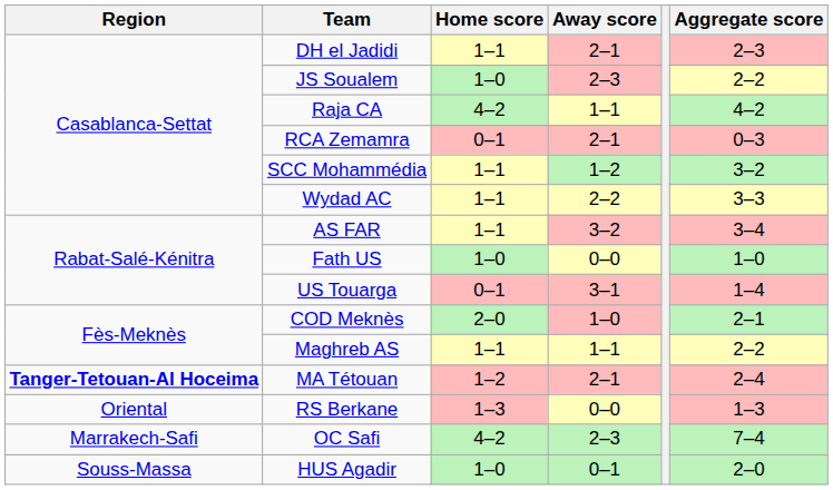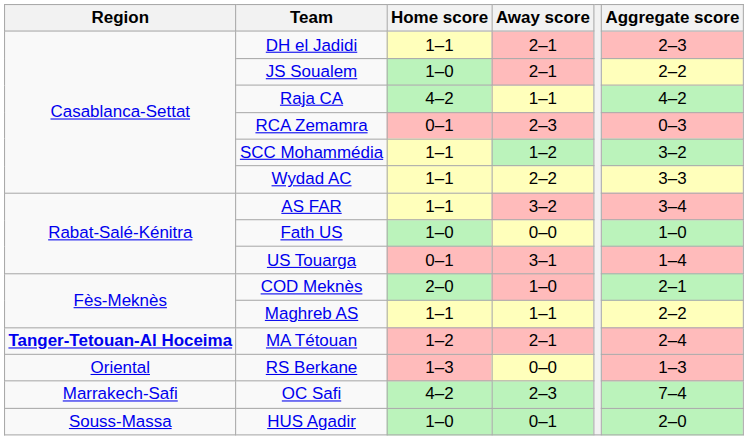 <table class="wikitable" style="text-align: center;">
 <tr>
 <th>Region</th>
 <th>Team</th>
 <th>Home score</th>
 <th>Away score</th>
 <th rowspan="16"></th>
 <th>Aggregate score</th>
 </tr>
 <tr>
 <td style="text-align: center;" rowspan="6"><a href='#'>Casablanca-Settat</a></td>
 <td align="center"><a href='#'>DH el Jadidi</a></td>
 <td bgcolor=#FFFFBB>1–1</td>
 <td bgcolor=#FFBBBB>2–1</td>
 <td bgcolor=#FFBBBB>2–3</td>
 </tr>
 <tr>
 <td align="center"><a href='#'>JS Soualem</a></td>
 <td bgcolor=#BBF3BB>1–0</td>
-<td bgcolor=#FFBBBB>2–3</td>
+<td bgcolor=#FFBBBB>2–1</td>
 <td bgcolor=#FFFFBB>2–2</td>
 </tr>
 <tr>
 <td align="center"><a href='#'>Raja CA</a></td>
 <td bgcolor=#BBF3BB>4–2</td>
 <td bgcolor=#FFFFBB>1–1</td>
 <td bgcolor=#BBF3BB>4–2</td>
 </tr>
 <tr>
 <td align="center"><a href='#'>RCA Zemamra</a></td>
 <td bgcolor=#FFBBBB>0–1</td>
-<td bgcolor=#FFBBBB>2–1</td>
+<td bgcolor=#FFBBBB>2–3</td>
 <td bgcolor=#FFBBBB>0–3</td>
 </tr>
 <tr>
 <td align="center"><a href='#'>SCC Mohammédia</a></td>
 <td bgcolor=#FFFFBB>1–1</td>
 <td bgcolor=#BBF3BB>1–2</td>
 <td bgcolor=#BBF3BB>3–2</td>
 </tr>
 <tr>
 <td align="center"><a href='#'>Wydad AC</a></td>
 <td bgcolor=#FFFFBB>1–1</td>
 <td bgcolor=#FFFFBB>2–2</td>
 <td bgcolor=#FFFFBB>3–3</td>
 </tr>
 <tr>
 <td style="text-align: center;" rowspan="3"><a href='#'>Rabat-Salé-Kénitra</a></td>
 <td align="center"><a href='#'>AS FAR</a></td>
 <td bgcolor=#FFFFBB>1–1</td>
 <td bgcolor=#FFBBBB>3–2</td>
 <td bgcolor=#FFBBBB>3–4</td>
 </tr>
 <tr>
 <td align="center"><a href='#'>Fath US</a></td>
 <td bgcolor=#BBF3BB>1–0</td>
 <td bgcolor=#FFFFBB>0–0</td>
 <td bgcolor=#BBF3BB>1–0</td>
 </tr>
 <tr>
 <td align="center"><a href='#'>US Touarga</a></td>
 <td bgcolor=#FFBBBB>0–1</td>
 <td bgcolor=#FFBBBB>3–1</td>
 <td bgcolor=#FFBBBB>1–4</td>
 </tr>
 <tr>
 <td style="text-align: center;" rowspan="2"><a href='#'>Fès-Meknès</a></td>
 <td align="center"><a href='#'>COD Meknès</a></td>
 <td bgcolor=#BBF3BB>2–0</td>
 <td bgcolor=#FFBBBB>1–0</td>
 <td bgcolor=#BBF3BB>2–1</td>
 </tr>
 <tr>
 <td align="center"><a href='#'>Maghreb AS</a></td>
 <td bgcolor=#FFFFBB>1–1</td>
 <td bgcolor=#FFFFBB>1–1</td>
 <td bgcolor=#FFFFBB>2–2</td>
 </tr>
 <tr>
 <td style="text-align: center;"><strong><a href='#'>Tanger-Tetouan-Al Hoceima</a></strong></td>
 <td align="center"><a href='#'>MA Tétouan</a></td>
 <td bgcolor=#FFBBBB>1–2</td>
 <td bgcolor=#FFBBBB>2–1</td>
 <td bgcolor=#FFBBBB>2–4</td>
 </tr>
 <tr>
 <td><a href='#'>Oriental</a></td>
 <td align="center"><a href='#'>RS Berkane</a></td>
 <td bgcolor=#FFBBBB>1–3</td>
 <td bgcolor=#FFFFBB>0–0</td>
 <td bgcolor=#FFBBBB>1–3</td>
 </tr>
 <tr>
 <td><a href='#'>Marrakech-Safi</a></td>
 <td align="center"><a href='#'>OC Safi</a></td>
 <td bgcolor=#BBF3BB>4–2</td>
 <td bgcolor=#BBF3BB>2–3</td>
 <td bgcolor=#BBF3BB>7–4</td>
 </tr>
 <tr>
 <td><a href='#'>Souss-Massa</a></td>
 <td align="center"><a href='#'>HUS Agadir</a></td>
 <td bgcolor=#BBF3BB>1–0</td>
 <td bgcolor=#BBF3BB>0–1</td>
 <td bgcolor=#BBF3BB>2–0</td>
 </tr>
 </table>
